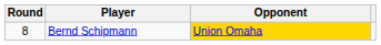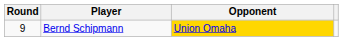 <table class="wikitable sortable" style="text-align:center;">
 <tr>
 <th>Round</th>
 <th style="width:200px">Player</th>
 <th style="width:250px">Opponent</th>
 <th class="unsortable"></th>
 </tr>
 <tr>
-<td>8</td>
+<td>9</td>
 <td style="text-align:left;" data-sort-value="Schipmann, Bernd"> <a href='#'>Bernd Schipmann</a></td>
 <td style="background: gold; text-align:left;"><a href='#'>Union Omaha</a></td>
 <td></td>
 </tr>
 </table>
